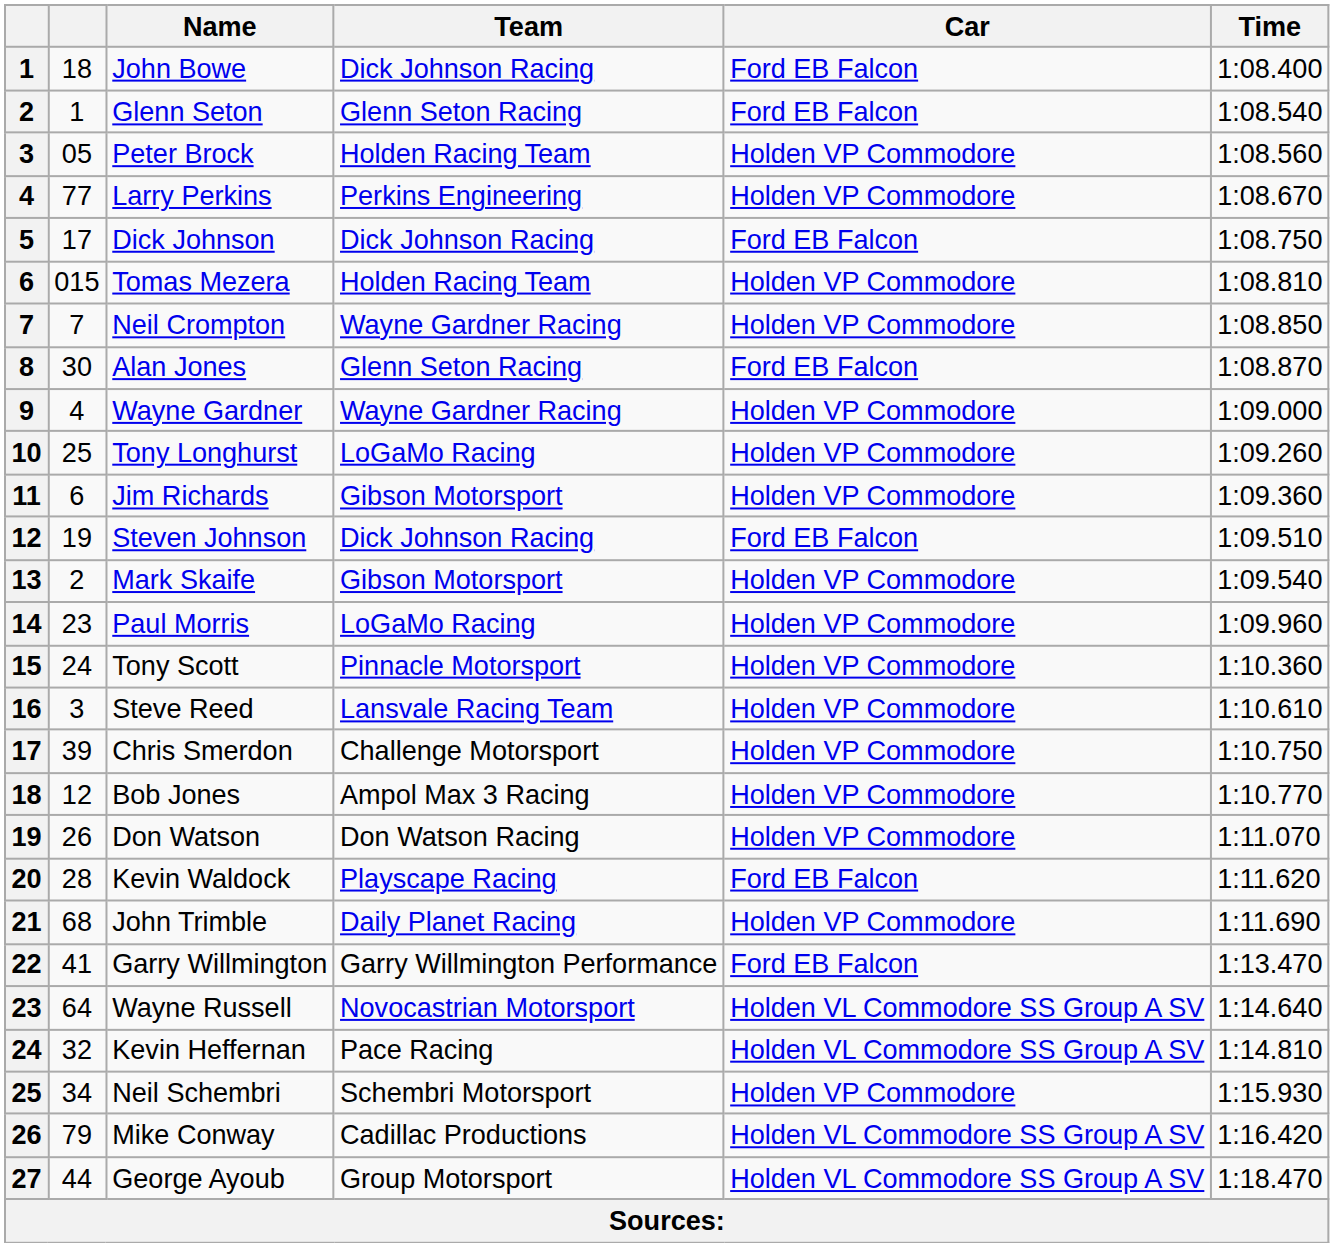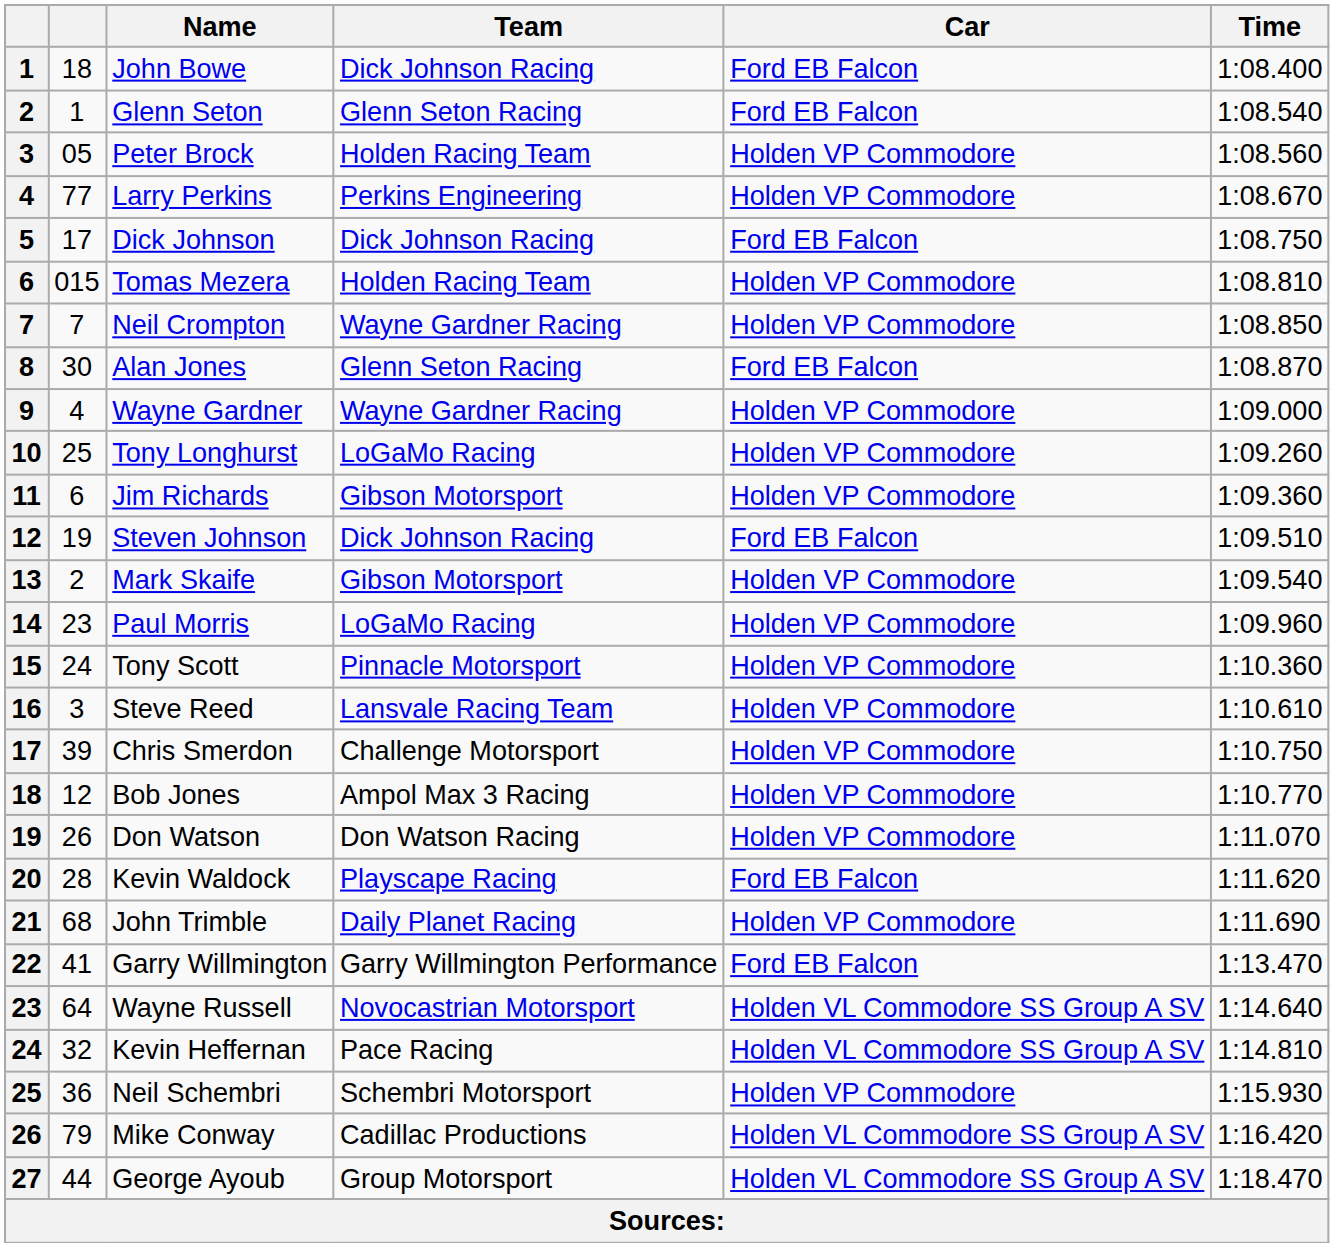 <table class="wikitable" style="font-size: 85%">
 <tr>
 <th></th>
 <th></th>
 <th>Name</th>
 <th>Team</th>
 <th>Car</th>
 <th>Time</th>
 </tr>
 <tr>
 <th>1</th>
 <td style="text-align:center;">18</td>
 <td> <a href='#'>John Bowe</a></td>
 <td><a href='#'>Dick Johnson Racing</a></td>
 <td><a href='#'>Ford EB Falcon</a></td>
 <td>1:08.400</td>
 </tr>
 <tr>
 <th>2</th>
 <td style="text-align:center;">1</td>
 <td> <a href='#'>Glenn Seton</a></td>
 <td><a href='#'>Glenn Seton Racing</a></td>
 <td><a href='#'>Ford EB Falcon</a></td>
 <td>1:08.540</td>
 </tr>
 <tr>
 <th>3</th>
 <td style="text-align:center;">05</td>
 <td> <a href='#'>Peter Brock</a></td>
 <td><a href='#'>Holden Racing Team</a></td>
 <td><a href='#'>Holden VP Commodore</a></td>
 <td>1:08.560</td>
 </tr>
 <tr>
 <th>4</th>
 <td style="text-align:center;">77</td>
 <td> <a href='#'>Larry Perkins</a></td>
 <td><a href='#'>Perkins Engineering</a></td>
 <td><a href='#'>Holden VP Commodore</a></td>
 <td>1:08.670</td>
 </tr>
 <tr>
 <th>5</th>
 <td style="text-align:center;">17</td>
 <td> <a href='#'>Dick Johnson</a></td>
 <td><a href='#'>Dick Johnson Racing</a></td>
 <td><a href='#'>Ford EB Falcon</a></td>
 <td>1:08.750</td>
 </tr>
 <tr>
 <th>6</th>
 <td style="text-align:center;">015</td>
 <td> <a href='#'>Tomas Mezera</a></td>
 <td><a href='#'>Holden Racing Team</a></td>
 <td><a href='#'>Holden VP Commodore</a></td>
 <td>1:08.810</td>
 </tr>
 <tr>
 <th>7</th>
 <td style="text-align:center;">7</td>
 <td> <a href='#'>Neil Crompton</a></td>
 <td><a href='#'>Wayne Gardner Racing</a></td>
 <td><a href='#'>Holden VP Commodore</a></td>
 <td>1:08.850</td>
 </tr>
 <tr>
 <th>8</th>
 <td style="text-align:center;">30</td>
 <td> <a href='#'>Alan Jones</a></td>
 <td><a href='#'>Glenn Seton Racing</a></td>
 <td><a href='#'>Ford EB Falcon</a></td>
 <td>1:08.870</td>
 </tr>
 <tr>
 <th>9</th>
 <td style="text-align:center;">4</td>
 <td> <a href='#'>Wayne Gardner</a></td>
 <td><a href='#'>Wayne Gardner Racing</a></td>
 <td><a href='#'>Holden VP Commodore</a></td>
 <td>1:09.000</td>
 </tr>
 <tr>
 <th>10</th>
 <td style="text-align:center;">25</td>
 <td> <a href='#'>Tony Longhurst</a></td>
 <td><a href='#'>LoGaMo Racing</a></td>
 <td><a href='#'>Holden VP Commodore</a></td>
 <td>1:09.260</td>
 </tr>
 <tr>
 <th>11</th>
 <td style="text-align:center;">6</td>
 <td> <a href='#'>Jim Richards</a></td>
 <td><a href='#'>Gibson Motorsport</a></td>
 <td><a href='#'>Holden VP Commodore</a></td>
 <td>1:09.360</td>
 </tr>
 <tr>
 <th>12</th>
 <td style="text-align:center;">19</td>
 <td> <a href='#'>Steven Johnson</a></td>
 <td><a href='#'>Dick Johnson Racing</a></td>
 <td><a href='#'>Ford EB Falcon</a></td>
 <td>1:09.510</td>
 </tr>
 <tr>
 <th>13</th>
 <td style="text-align:center;">2</td>
 <td> <a href='#'>Mark Skaife</a></td>
 <td><a href='#'>Gibson Motorsport</a></td>
 <td><a href='#'>Holden VP Commodore</a></td>
 <td>1:09.540</td>
 </tr>
 <tr>
 <th>14</th>
 <td style="text-align:center;">23</td>
 <td> <a href='#'>Paul Morris</a></td>
 <td><a href='#'>LoGaMo Racing</a></td>
 <td><a href='#'>Holden VP Commodore</a></td>
 <td>1:09.960</td>
 </tr>
 <tr>
 <th>15</th>
 <td style="text-align:center;">24</td>
 <td> Tony Scott</td>
 <td><a href='#'>Pinnacle Motorsport</a></td>
 <td><a href='#'>Holden VP Commodore</a></td>
 <td>1:10.360</td>
 </tr>
 <tr>
 <th>16</th>
 <td style="text-align:center;">3</td>
 <td> Steve Reed</td>
 <td><a href='#'>Lansvale Racing Team</a></td>
 <td><a href='#'>Holden VP Commodore</a></td>
 <td>1:10.610</td>
 </tr>
 <tr>
 <th>17</th>
 <td style="text-align:center;">39</td>
 <td> Chris Smerdon</td>
 <td>Challenge Motorsport</td>
 <td><a href='#'>Holden VP Commodore</a></td>
 <td>1:10.750</td>
 </tr>
 <tr>
 <th>18</th>
 <td style="text-align:center;">12</td>
 <td> Bob Jones</td>
 <td>Ampol Max 3 Racing</td>
 <td><a href='#'>Holden VP Commodore</a></td>
 <td>1:10.770</td>
 </tr>
 <tr>
 <th>19</th>
 <td style="text-align:center;">26</td>
 <td> Don Watson</td>
 <td>Don Watson Racing</td>
 <td><a href='#'>Holden VP Commodore</a></td>
 <td>1:11.070</td>
 </tr>
 <tr>
 <th>20</th>
 <td style="text-align:center;">28</td>
 <td> Kevin Waldock</td>
 <td><a href='#'>Playscape Racing</a></td>
 <td><a href='#'>Ford EB Falcon</a></td>
 <td>1:11.620</td>
 </tr>
 <tr>
 <th>21</th>
 <td style="text-align:center;">68</td>
 <td> John Trimble</td>
 <td><a href='#'>Daily Planet Racing</a></td>
 <td><a href='#'>Holden VP Commodore</a></td>
 <td>1:11.690</td>
 </tr>
 <tr>
 <th>22</th>
 <td style="text-align:center;">41</td>
 <td> Garry Willmington</td>
 <td>Garry Willmington Performance</td>
 <td><a href='#'>Ford EB Falcon</a></td>
 <td>1:13.470</td>
 </tr>
 <tr>
 <th>23</th>
 <td style="text-align:center;">64</td>
 <td> Wayne Russell</td>
 <td><a href='#'>Novocastrian Motorsport</a></td>
 <td><a href='#'>Holden VL Commodore SS Group A SV</a></td>
 <td>1:14.640</td>
 </tr>
 <tr>
 <th>24</th>
 <td style="text-align:center;">32</td>
 <td> Kevin Heffernan</td>
 <td>Pace Racing</td>
 <td><a href='#'>Holden VL Commodore SS Group A SV</a></td>
 <td>1:14.810</td>
 </tr>
 <tr>
 <th>25</th>
-<td style="text-align:center;">34</td>
+<td style="text-align:center;">36</td>
 <td> Neil Schembri</td>
 <td>Schembri Motorsport</td>
 <td><a href='#'>Holden VP Commodore</a></td>
 <td>1:15.930</td>
 </tr>
 <tr>
 <th>26</th>
 <td style="text-align:center;">79</td>
 <td> Mike Conway</td>
 <td>Cadillac Productions</td>
 <td><a href='#'>Holden VL Commodore SS Group A SV</a></td>
 <td>1:16.420</td>
 </tr>
 <tr>
 <th>27</th>
 <td style="text-align:center;">44</td>
 <td> George Ayoub</td>
 <td>Group Motorsport</td>
 <td><a href='#'>Holden VL Commodore SS Group A SV</a></td>
 <td>1:18.470</td>
 </tr>
 <tr>
 <th colspan="6">Sources:</th>
 </tr>
 </table>
